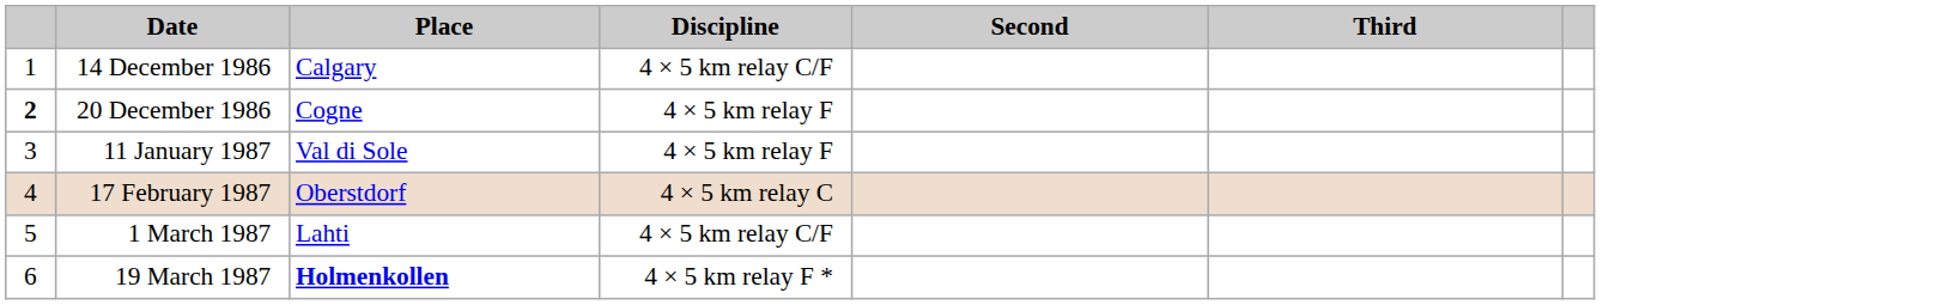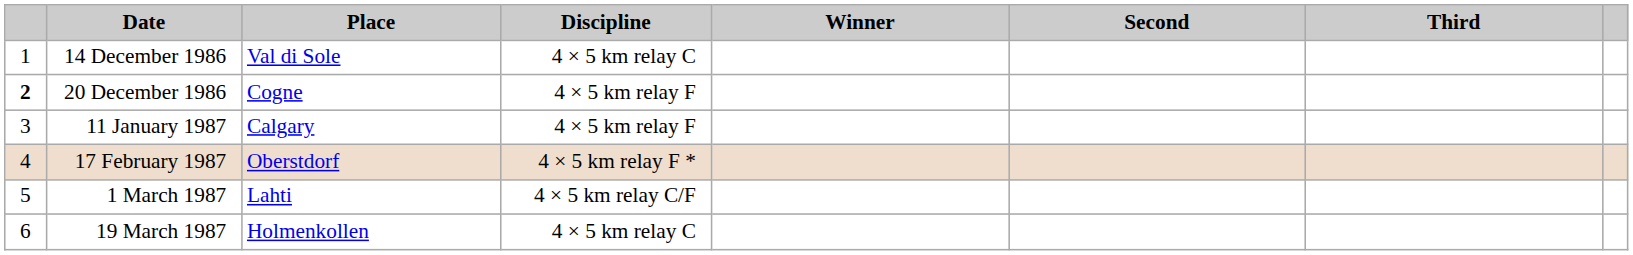 <table class="wikitable plainrowheaders" style="background:#fff; font-size:86%; line-height:16px; border:grey solid 1px; border-collapse:collapse;">
 <tr style="background:#ccc; text-align:center;">
 <th scope="col" style="background:#ccc; width:20px;"></th>
 <th scope="col" style="background:#ccc; width:120px;">Date</th>
 <th scope="col" style="background:#ccc; width:160px;">Place</th>
 <th scope="col" style="background:#ccc; width:130px;">Discipline</th>
+<th scope="col" style="background:#ccc; width:185px;">Winner</th>
 <th scope="col" style="background:#ccc; width:185px;">Second</th>
 <th scope="col" style="background:#ccc; width:185px;">Third</th>
 <th scope="col" style="background:#ccc; width:10px;"></th>
 </tr>
 <tr>
 <td align=center>1</td>
 <td align=right>14 December 1986  </td>
-<td> <a href='#'>Calgary</a></td>
-<td align=right>4 × 5 km relay C/F  </td>
+<td> <a href='#'>Val di Sole</a></td>
+<td align=right>4 × 5 km relay C  </td>
+<td></td>
 <td {{Relay></td>
 <td {{Relay></td>
 <td></td>
 </tr>
 <tr>
 <td align=center><strong>2</strong></td>
 <td align=right>20 December 1986  </td>
 <td> <a href='#'>Cogne</a></td>
 <td align=right>4 × 5 km relay F  </td>
 <td></td>
+<td></td>
 <td {{Relay></td>
 <td></td>
 </tr>
 <tr>
 <td align=center>3</td>
 <td align=right>11 January 1987  </td>
-<td> <a href='#'>Val di Sole</a></td>
+<td> <a href='#'>Calgary</a></td>
 <td align=right>4 × 5 km relay F  </td>
+<td></td>
 <td></td>
 <td></td>
 <td></td>
 </tr>
 <tr align="left" bgcolor=#EFDECD>
 <td align=center>4</td>
 <td align=right>17 February 1987  </td>
 <td> <a href='#'>Oberstdorf</a></td>
-<td align=right>4 × 5 km relay C  </td>
+<td align=right>4 × 5 km relay F *  </td>
+<td></td>
 <td></td>
 <td></td>
 <td></td>
 </tr>
 <tr>
 <td align=center>5</td>
 <td align=right>1 March 1987  </td>
 <td> <a href='#'>Lahti</a></td>
 <td align=right>4 × 5 km relay C/F  </td>
 <td></td>
 <td></td>
 <td></td>
+<td></td>
 </tr>
 <tr>
 <td align=center>6</td>
 <td align=right>19 March 1987  </td>
-<td><strong> <a href='#'>Holmenkollen</a></strong></td>
-<td align=right>4 × 5 km relay F *  </td>
+<td> <a href='#'>Holmenkollen</a></td>
+<td align=right>4 × 5 km relay C  </td>
+<td></td>
 <td></td>
 <td></td>
 <td></td>
 </tr>
 </table>
